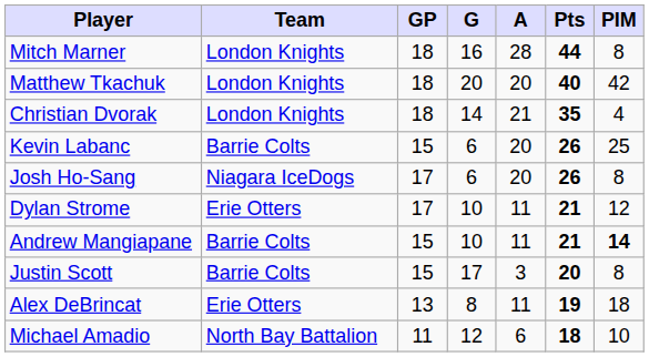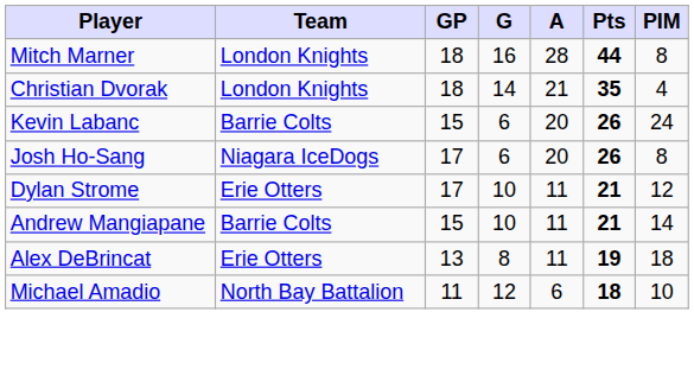 <table class="wikitable" style="text-align:center">
 <tr>
 <th style="background:#ddf; width:30%;">Player</th>
 <th style="background:#ddf; width:30%;">Team</th>
 <th style="background:#ddf; width:7.5%;">GP</th>
 <th style="background:#ddf; width:7.5%;">G</th>
 <th style="background:#ddf; width:7.5%;">A</th>
 <th style="background:#ddf; width:7.5%;">Pts</th>
 <th style="background:#ddf; width:7.5%;">PIM</th>
 </tr>
 <tr>
 <td align=left><a href='#'>Mitch Marner</a></td>
 <td align=left><a href='#'>London Knights</a></td>
 <td>18</td>
 <td>16</td>
 <td>28</td>
 <td><strong>44</strong></td>
 <td>8</td>
 </tr>
 <tr>
-<td align=left><a href='#'>Matthew Tkachuk</a></td>
-<td align=left><a href='#'>London Knights</a></td>
-<td>18</td>
-<td>20</td>
-<td>20</td>
-<td><strong>40</strong></td>
-<td>42</td>
-</tr>
-<tr>
 <td align=left><a href='#'>Christian Dvorak</a></td>
 <td align=left><a href='#'>London Knights</a></td>
 <td>18</td>
 <td>14</td>
 <td>21</td>
 <td><strong>35</strong></td>
 <td>4</td>
 </tr>
 <tr>
 <td align=left><a href='#'>Kevin Labanc</a></td>
 <td align=left><a href='#'>Barrie Colts</a></td>
 <td>15</td>
 <td>6</td>
 <td>20</td>
 <td><strong>26</strong></td>
-<td>25</td>
+<td>24</td>
 </tr>
 <tr>
 <td align=left><a href='#'>Josh Ho-Sang</a></td>
 <td align=left><a href='#'>Niagara IceDogs</a></td>
 <td>17</td>
 <td>6</td>
 <td>20</td>
 <td><strong>26</strong></td>
 <td>8</td>
 </tr>
 <tr>
 <td align=left><a href='#'>Dylan Strome</a></td>
 <td align=left><a href='#'>Erie Otters</a></td>
 <td>17</td>
 <td>10</td>
 <td>11</td>
 <td><strong>21</strong></td>
 <td>12</td>
 </tr>
 <tr>
 <td align=left><a href='#'>Andrew Mangiapane</a></td>
 <td align=left><a href='#'>Barrie Colts</a></td>
 <td>15</td>
 <td>10</td>
 <td>11</td>
 <td><strong>21</strong></td>
-<td><strong>14</strong></td>
-</tr>
-<tr>
-<td align=left><a href='#'>Justin Scott</a></td>
-<td align=left><a href='#'>Barrie Colts</a></td>
-<td>15</td>
-<td>17</td>
-<td>3</td>
-<td><strong>20</strong></td>
-<td>8</td>
+<td>14</td>
 </tr>
 <tr>
 <td align=left><a href='#'>Alex DeBrincat</a></td>
 <td align=left><a href='#'>Erie Otters</a></td>
 <td>13</td>
 <td>8</td>
 <td>11</td>
 <td><strong>19</strong></td>
 <td>18</td>
 </tr>
 <tr>
 <td align=left><a href='#'>Michael Amadio</a></td>
 <td align=left><a href='#'>North Bay Battalion</a></td>
 <td>11</td>
 <td>12</td>
 <td>6</td>
 <td><strong>18</strong></td>
 <td>10</td>
 </tr>
 </table>
